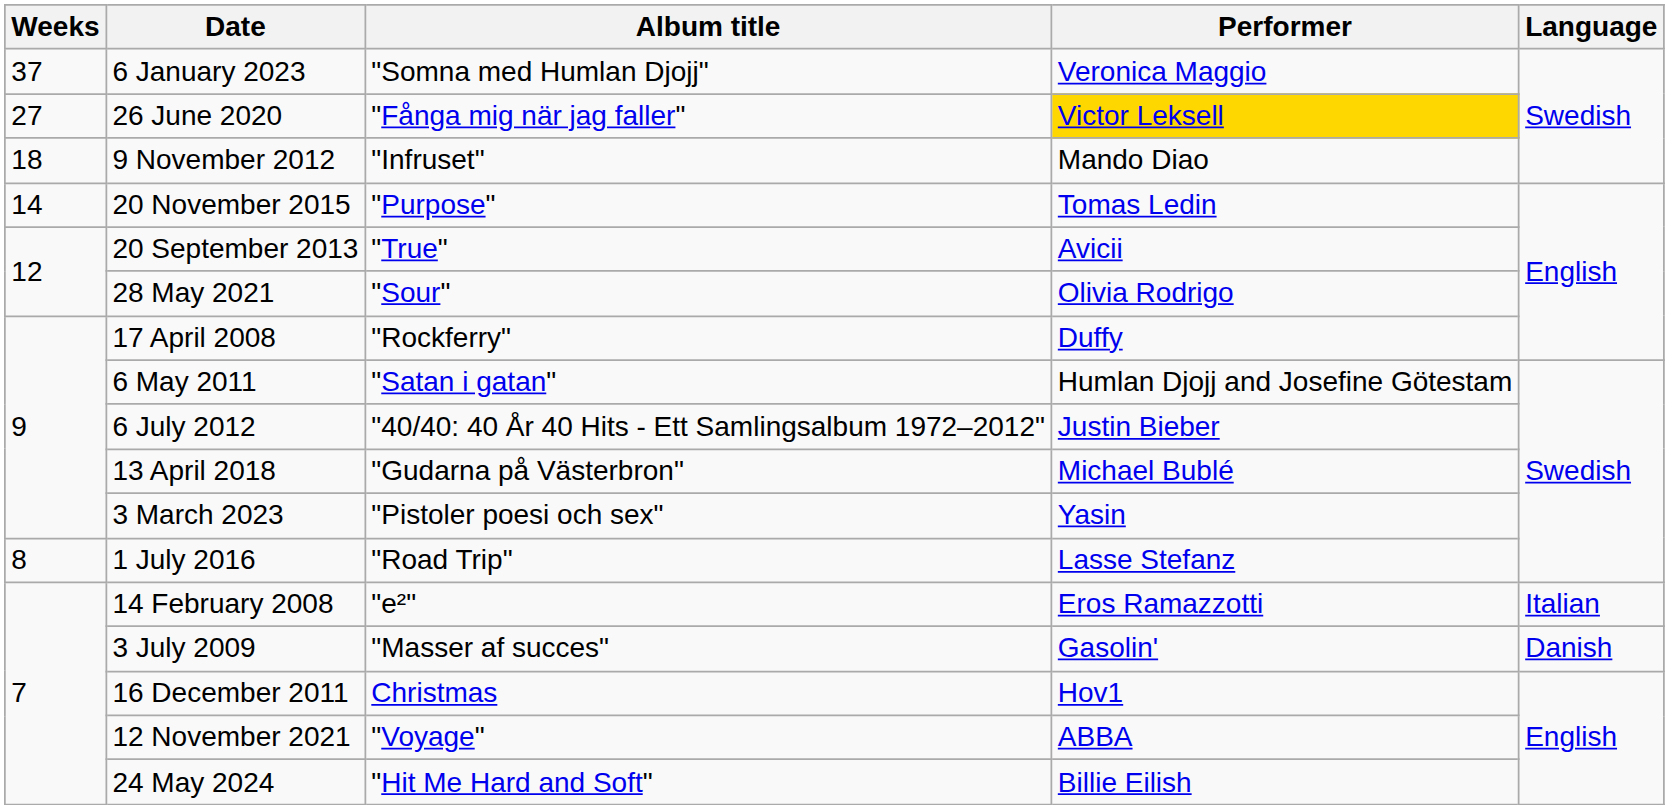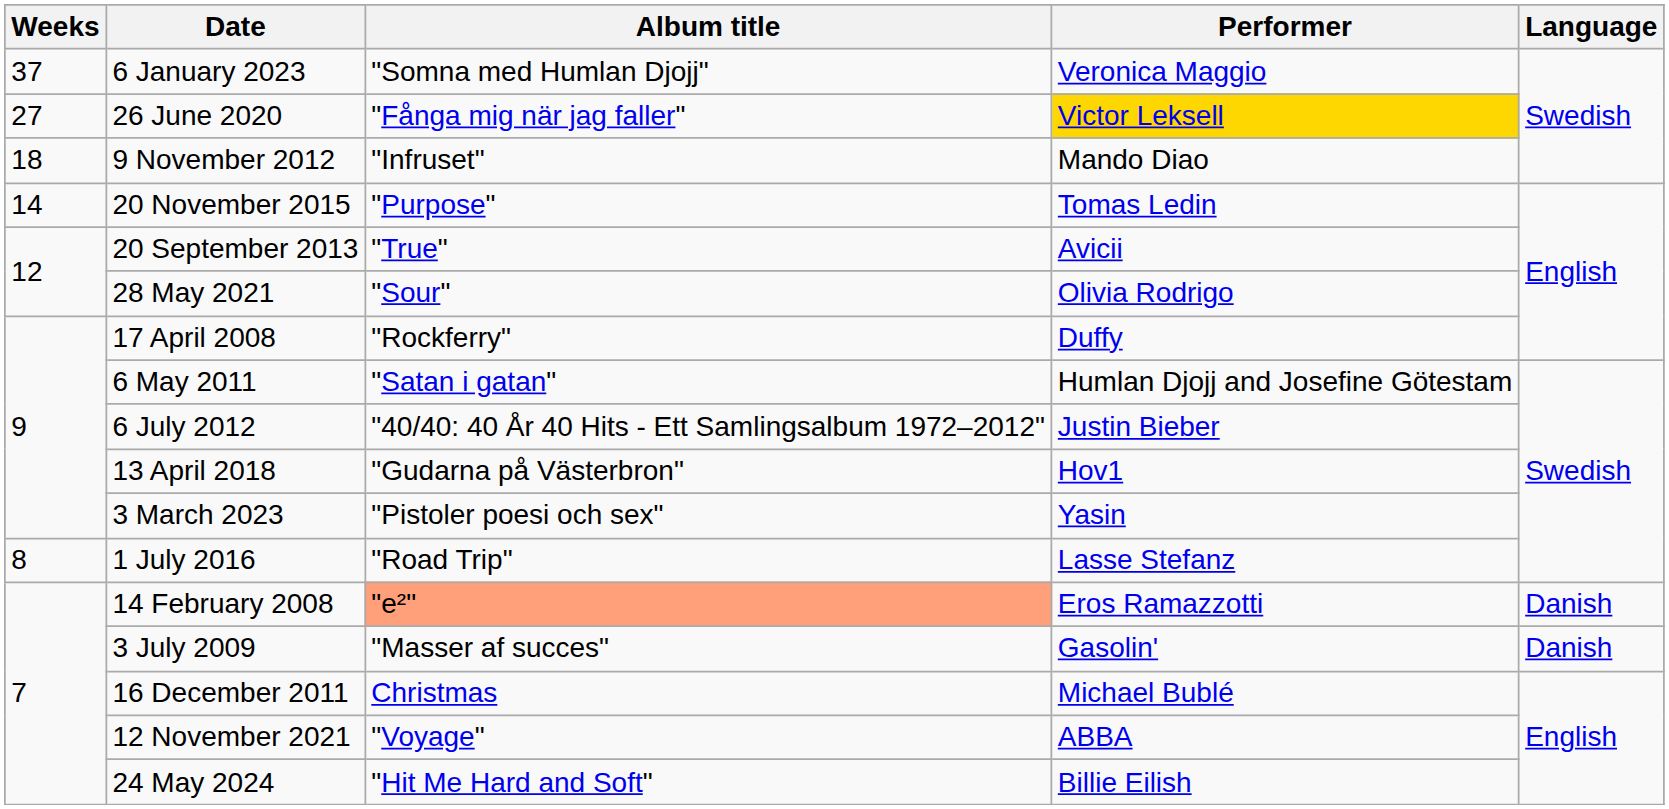 <table class="wikitable">
 <tr>
 <th>Weeks</th>
 <th>Date</th>
 <th>Album title</th>
 <th>Performer</th>
 <th>Language</th>
 </tr>
 <tr>
 <td>37</td>
 <td>6 January 2023</td>
 <td>"Somna med Humlan Djojj"</td>
 <td><a href='#'>Veronica Maggio</a></td>
 <td rowspan="3"><a href='#'>Swedish</a></td>
 </tr>
 <tr>
 <td>27</td>
 <td>26 June 2020</td>
 <td>"<a href='#'>Fånga mig när jag faller</a>"</td>
 <td style="background: gold;"><a href='#'>Victor Leksell</a></td>
 </tr>
 <tr>
 <td>18</td>
 <td>9 November 2012</td>
 <td>"Infruset"</td>
 <td>Mando Diao</td>
 </tr>
 <tr>
 <td>14</td>
 <td>20 November 2015</td>
 <td>"<a href='#'>Purpose</a>"</td>
 <td><a href='#'>Tomas Ledin</a></td>
 <td rowspan="4"><a href='#'>English</a></td>
 </tr>
 <tr>
 <td rowspan="2">12</td>
 <td>20 September 2013</td>
 <td>"<a href='#'>True</a>"</td>
 <td><a href='#'>Avicii</a></td>
 </tr>
 <tr>
 <td>28 May 2021</td>
 <td>"<a href='#'>Sour</a>"</td>
 <td><a href='#'>Olivia Rodrigo</a></td>
 </tr>
 <tr>
 <td rowspan="5">9</td>
 <td>17 April 2008</td>
 <td>"Rockferry"</td>
 <td><a href='#'>Duffy</a></td>
 </tr>
 <tr>
 <td>6 May 2011</td>
 <td>"<a href='#'>Satan i gatan</a>"</td>
 <td>Humlan Djojj and Josefine Götestam</td>
 <td rowspan="5"><a href='#'>Swedish</a></td>
 </tr>
 <tr>
 <td>6 July 2012</td>
 <td>"40/40: 40 År 40 Hits - Ett Samlingsalbum 1972–2012"</td>
 <td><a href='#'>Justin Bieber</a></td>
 </tr>
 <tr>
 <td>13 April 2018</td>
 <td>"Gudarna på Västerbron"</td>
-<td><a href='#'>Michael Bublé</a></td>
+<td><a href='#'>Hov1</a></td>
 </tr>
 <tr>
 <td>3 March 2023</td>
 <td>"Pistoler poesi och sex"</td>
 <td><a href='#'>Yasin</a></td>
 </tr>
 <tr>
 <td>8</td>
 <td>1 July 2016</td>
 <td>"Road Trip"</td>
 <td><a href='#'>Lasse Stefanz</a></td>
 </tr>
 <tr>
 <td rowspan="5">7</td>
 <td>14 February 2008</td>
-<td>"e²"</td>
+<td style="background: lightsalmon;">"e²"</td>
 <td><a href='#'>Eros Ramazzotti</a></td>
-<td><a href='#'>Italian</a></td>
+<td><a href='#'>Danish</a></td>
 </tr>
 <tr>
 <td>3 July 2009</td>
 <td>"Masser af succes"</td>
 <td><a href='#'>Gasolin'</a></td>
 <td><a href='#'>Danish</a></td>
 </tr>
 <tr>
 <td>16 December 2011</td>
 <td><a href='#'>Christmas</a></td>
-<td><a href='#'>Hov1</a></td>
+<td><a href='#'>Michael Bublé</a></td>
 <td rowspan="3"><a href='#'>English</a></td>
 </tr>
 <tr>
 <td>12 November 2021</td>
 <td>"<a href='#'>Voyage</a>"</td>
 <td><a href='#'>ABBA</a></td>
 </tr>
 <tr>
 <td>24 May 2024</td>
 <td>"<a href='#'>Hit Me Hard and Soft</a>"</td>
 <td><a href='#'>Billie Eilish</a></td>
 </tr>
 </table>
